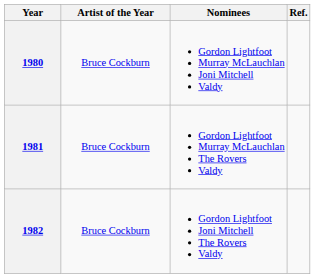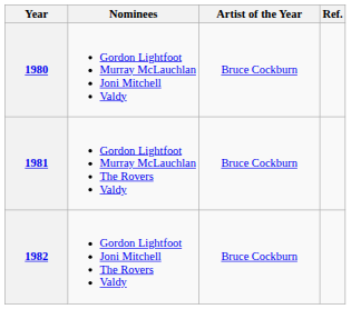 <table class="wikitable sortable">
 <tr>
 <th scope="col" style="width:5em;">Year</th>
+<th scope="col" class="unsortable">Nominees</th>
 <th scope="col" style="width:10em;">Artist of the Year</th>
-<th scope="col" class="unsortable">Nominees</th>
 <th scope="col" class="unsortable">Ref.</th>
 </tr>
 <tr>
 <th scope="row"><a href='#'>1980</a></th>
+<td><br><ul><li><a href='#'>Gordon Lightfoot</a></li><li><a href='#'>Murray McLauchlan</a></li><li><a href='#'>Joni Mitchell</a></li><li><a href='#'>Valdy</a></li></ul></td>
 <td align="center"><a href='#'>Bruce Cockburn</a></td>
-<td><br><ul><li><a href='#'>Gordon Lightfoot</a></li><li><a href='#'>Murray McLauchlan</a></li><li><a href='#'>Joni Mitchell</a></li><li><a href='#'>Valdy</a></li></ul></td>
 <td></td>
 </tr>
 <tr>
 <th scope="row"><a href='#'>1981</a></th>
+<td><br><ul><li><a href='#'>Gordon Lightfoot</a></li><li><a href='#'>Murray McLauchlan</a></li><li><a href='#'>The Rovers</a></li><li><a href='#'>Valdy</a></li></ul></td>
 <td align="center"><a href='#'>Bruce Cockburn</a></td>
-<td><br><ul><li><a href='#'>Gordon Lightfoot</a></li><li><a href='#'>Murray McLauchlan</a></li><li><a href='#'>The Rovers</a></li><li><a href='#'>Valdy</a></li></ul></td>
 <td></td>
 </tr>
 <tr>
 <th scope="row"><a href='#'>1982</a></th>
+<td><br><ul><li><a href='#'>Gordon Lightfoot</a></li><li><a href='#'>Joni Mitchell</a></li><li><a href='#'>The Rovers</a></li><li><a href='#'>Valdy</a></li></ul></td>
 <td align="center"><a href='#'>Bruce Cockburn</a></td>
-<td><br><ul><li><a href='#'>Gordon Lightfoot</a></li><li><a href='#'>Joni Mitchell</a></li><li><a href='#'>The Rovers</a></li><li><a href='#'>Valdy</a></li></ul></td>
 <td></td>
 </tr>
 </table>
